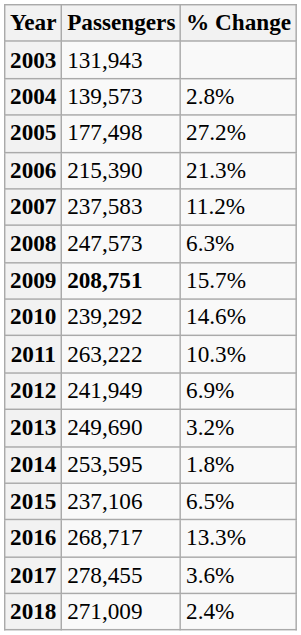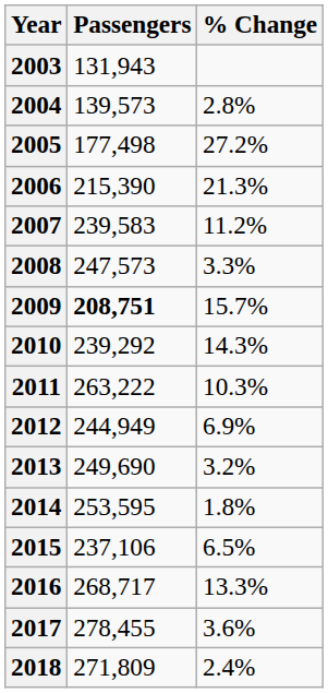 <table class="wikitable sortable">
 <tr>
 <th>Year</th>
 <th>Passengers</th>
 <th>% Change</th>
 </tr>
 <tr>
 <th>2003</th>
 <td>131,943</td>
 <td></td>
 </tr>
 <tr>
 <th>2004</th>
 <td>139,573</td>
 <td>2.8%</td>
 </tr>
 <tr>
 <th>2005</th>
 <td>177,498</td>
 <td>27.2%</td>
 </tr>
 <tr>
 <th>2006</th>
 <td>215,390</td>
 <td>21.3%</td>
 </tr>
 <tr>
 <th>2007</th>
-<td>237,583</td>
+<td>239,583</td>
 <td>11.2%</td>
 </tr>
 <tr>
 <th>2008</th>
 <td>247,573</td>
-<td>6.3%</td>
+<td>3.3%</td>
 </tr>
 <tr>
 <th>2009</th>
 <td><strong>208,751</strong></td>
 <td>15.7%</td>
 </tr>
 <tr>
 <th>2010</th>
 <td>239,292</td>
-<td>14.6%</td>
+<td>14.3%</td>
 </tr>
 <tr>
 <th>2011</th>
 <td>263,222</td>
 <td>10.3%</td>
 </tr>
 <tr>
 <th>2012</th>
-<td>241,949</td>
+<td>244,949</td>
 <td>6.9%</td>
 </tr>
 <tr>
 <th>2013</th>
 <td>249,690</td>
 <td>3.2%</td>
 </tr>
 <tr>
 <th>2014</th>
 <td>253,595</td>
 <td>1.8%</td>
 </tr>
 <tr>
 <th>2015</th>
 <td>237,106</td>
 <td>6.5%</td>
 </tr>
 <tr>
 <th>2016</th>
 <td>268,717</td>
 <td>13.3%</td>
 </tr>
 <tr>
 <th>2017</th>
 <td>278,455</td>
 <td>3.6%</td>
 </tr>
 <tr>
 <th>2018</th>
-<td>271,009</td>
+<td>271,809</td>
 <td>2.4%</td>
 </tr>
 </table>
